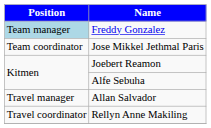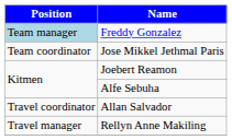 <table class="wikitable">
 <tr>
 <th style="color:#FFFFFF;background:#0000FF">Position</th>
 <th style="color:#FFFFFF;background:#0000FF">Name</th>
 </tr>
 <tr>
 <td style="background: lightblue;">Team manager</td>
 <td> <a href='#'>Freddy Gonzalez</a></td>
 </tr>
 <tr>
 <td>Team coordinator</td>
 <td> Jose Mikkel Jethmal Paris</td>
 </tr>
 <tr>
 <td rowspan="2">Kitmen</td>
 <td> Joebert Reamon</td>
 </tr>
 <tr>
 <td> Alfe Sebuha</td>
 </tr>
 <tr>
-<td>Travel manager</td>
+<td>Travel coordinator</td>
 <td> Allan Salvador</td>
 </tr>
 <tr>
-<td>Travel coordinator</td>
+<td>Travel manager</td>
 <td> Rellyn Anne Makiling</td>
 </tr>
 <tr>
 </tr>
 </table>
